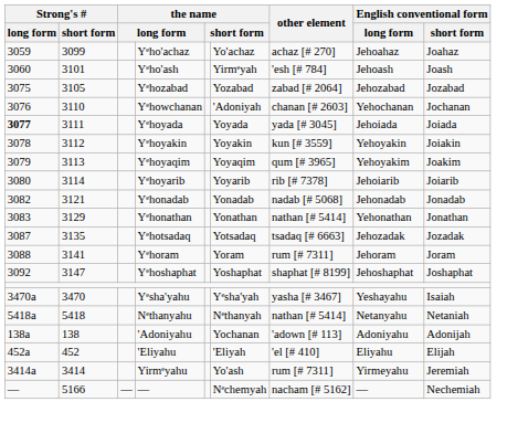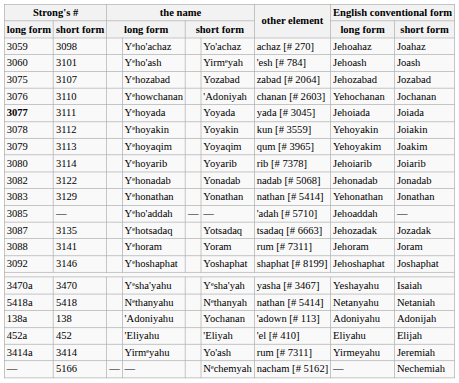 <table class="wikitable">
 <tr>
 <th colspan="2">Strong's #</th>
 <th colspan="4">the name</th>
 <th rowspan="2">other element</th>
 <th colspan="2">English conventional form</th>
 </tr>
 <tr>
 <th>long form</th>
 <th>short form</th>
 <th colspan="2">long form</th>
 <th colspan="2">short form</th>
 <th>long form</th>
 <th>short form</th>
 </tr>
 <tr>
 <td>3059</td>
-<td>3099</td>
+<td>3098</td>
 <td></td>
 <td>Yᵉho'achaz</td>
 <td></td>
 <td>Yo'achaz</td>
 <td>achaz [# 270]</td>
 <td>Jehoahaz</td>
 <td>Joahaz</td>
 </tr>
 <tr>
 <td>3060</td>
 <td>3101</td>
 <td></td>
 <td>Yᵉho'ash</td>
 <td></td>
 <td>Yirmᵉyah</td>
 <td>'esh [# 784]</td>
 <td>Jehoash</td>
 <td>Joash</td>
 </tr>
 <tr>
 <td>3075</td>
-<td>3105</td>
+<td>3107</td>
 <td></td>
 <td>Yᵉhozabad</td>
 <td></td>
 <td>Yozabad</td>
 <td>zabad [# 2064]</td>
 <td>Jehozabad</td>
 <td>Jozabad</td>
 </tr>
 <tr>
 <td>3076</td>
 <td>3110</td>
 <td></td>
 <td>Yᵉhowchanan</td>
 <td></td>
 <td>'Adoniyah</td>
 <td>chanan [# 2603]</td>
 <td>Yehochanan</td>
 <td>Jochanan</td>
 </tr>
 <tr>
 <td><strong>3077</strong></td>
 <td>3111</td>
 <td></td>
 <td>Yᵉhoyada</td>
 <td></td>
 <td>Yoyada</td>
 <td>yada [# 3045]</td>
 <td>Jehoiada</td>
 <td>Joiada</td>
 </tr>
 <tr>
 <td>3078</td>
 <td>3112</td>
 <td></td>
 <td>Yᵉhoyakin</td>
 <td></td>
 <td>Yoyakin</td>
 <td>kun [# 3559]</td>
 <td>Yehoyakin</td>
 <td>Joiakin</td>
 </tr>
 <tr>
 <td>3079</td>
 <td>3113</td>
 <td></td>
 <td>Yᵉhoyaqim</td>
 <td></td>
 <td>Yoyaqim</td>
 <td>qum [# 3965]</td>
 <td>Yehoyakim</td>
 <td>Joakim</td>
 </tr>
 <tr>
 <td>3080</td>
 <td>3114</td>
 <td></td>
 <td>Yᵉhoyarib</td>
 <td></td>
 <td>Yoyarib</td>
 <td>rib [# 7378]</td>
 <td>Jehoiarib</td>
 <td>Joiarib</td>
 </tr>
 <tr>
 <td>3082</td>
-<td>3121</td>
+<td>3122</td>
 <td></td>
 <td>Yᵉhonadab</td>
 <td></td>
 <td>Yonadab</td>
 <td>nadab [# 5068]</td>
 <td>Jehonadab</td>
 <td>Jonadab</td>
 </tr>
 <tr>
 <td>3083</td>
 <td>3129</td>
 <td></td>
 <td>Yᵉhonathan</td>
 <td></td>
 <td>Yonathan</td>
 <td>nathan [# 5414]</td>
 <td>Yehonathan</td>
 <td>Jonathan</td>
+</tr>
+<tr>
+<td>3085</td>
+<td>—</td>
+<td></td>
+<td>Yᵉho'addah</td>
+<td>—</td>
+<td>—</td>
+<td>'adah [# 5710]</td>
+<td>Jehoaddah</td>
+<td>—</td>
 </tr>
 <tr>
 <td>3087</td>
 <td>3135</td>
 <td></td>
 <td>Yᵉhotsadaq</td>
 <td></td>
 <td>Yotsadaq</td>
 <td>tsadaq [# 6663]</td>
 <td>Jehozadak</td>
 <td>Jozadak</td>
 </tr>
 <tr>
 <td>3088</td>
 <td>3141</td>
 <td></td>
 <td>Yᵉhoram</td>
 <td></td>
 <td>Yoram</td>
 <td>rum [# 7311]</td>
 <td>Jehoram</td>
 <td>Joram</td>
 </tr>
 <tr>
 <td>3092</td>
-<td>3147</td>
+<td>3146</td>
 <td></td>
 <td>Yᵉhoshaphat</td>
 <td></td>
 <td>Yoshaphat</td>
 <td>shaphat [# 8199]</td>
 <td>Jehoshaphat</td>
 <td>Joshaphat</td>
 </tr>
 <tr>
 <td colspan="9"></td>
 </tr>
 <tr>
 <td>3470a</td>
 <td>3470</td>
 <td></td>
 <td>Yᵉsha'yahu</td>
 <td></td>
 <td>Yᵉsha'yah</td>
 <td>yasha [# 3467]</td>
 <td>Yeshayahu</td>
 <td>Isaiah</td>
 </tr>
 <tr>
 <td>5418a</td>
 <td>5418</td>
 <td></td>
 <td>Nᵉthanyahu</td>
 <td></td>
 <td>Nᵉthanyah</td>
 <td>nathan [# 5414]</td>
 <td>Netanyahu</td>
 <td>Netaniah</td>
 </tr>
 <tr>
 <td>138a</td>
 <td>138</td>
 <td></td>
 <td>'Adoniyahu</td>
 <td></td>
 <td>Yochanan</td>
 <td>'adown [# 113]</td>
 <td>Adoniyahu</td>
 <td>Adonijah</td>
 </tr>
 <tr>
 <td>452a</td>
 <td>452</td>
 <td></td>
 <td>'Eliyahu</td>
 <td></td>
 <td>'Eliyah</td>
 <td>'el [# 410]</td>
 <td>Eliyahu</td>
 <td>Elijah</td>
 </tr>
 <tr>
 <td>3414a</td>
 <td>3414</td>
 <td></td>
 <td>Yirmᵉyahu</td>
 <td></td>
 <td>Yo'ash</td>
 <td>rum [# 7311]</td>
 <td>Yirmeyahu</td>
 <td>Jeremiah</td>
 </tr>
 <tr>
 <td>—</td>
 <td>5166</td>
 <td>—</td>
 <td>—</td>
 <td></td>
 <td>Nᵉchemyah</td>
 <td>nacham [# 5162]</td>
 <td>—</td>
 <td>Nechemiah</td>
 </tr>
 </table>
